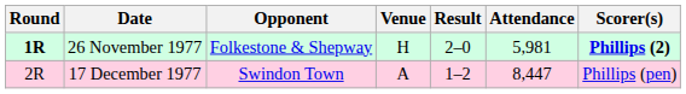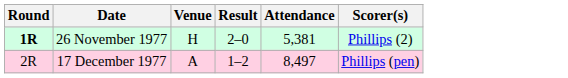 <table style="text-align:center;" class="wikitable sortable">
 <tr>
 <th>Round</th>
 <th>Date</th>
-<th>Opponent</th>
 <th>Venue</th>
 <th>Result</th>
 <th>Attendance</th>
 <th>Scorer(s)</th>
 </tr>
 <tr style="background:#d0ffe3;">
 <td><strong>1R</strong></td>
 <td>26 November 1977</td>
-<td><a href='#'>Folkestone & Shepway</a></td>
 <td>H</td>
 <td>2–0</td>
-<td>5,981</td>
-<td><strong><a href='#'>Phillips</a> (2)</strong></td>
+<td>5,381</td>
+<td><a href='#'>Phillips</a> (2)</td>
 </tr>
 <tr style="background:#ffd0e3;">
 <td>2R</td>
 <td>17 December 1977</td>
-<td><a href='#'>Swindon Town</a></td>
 <td>A</td>
 <td>1–2</td>
-<td>8,447</td>
+<td>8,497</td>
 <td><a href='#'>Phillips</a> (<a href='#'>pen</a>)</td>
 </tr>
 </table>
